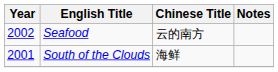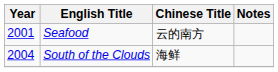 <table class="wikitable">
 <tr>
 <th align="left" valign="top" width="40">Year</th>
 <th align="left" valign="top">English Title</th>
 <th align="left" valign="top">Chinese Title</th>
 <th align="left" valign="top">Notes</th>
 </tr>
 <tr>
-<td align="left" valign="top"><a href='#'>2002</a></td>
+<td align="left" valign="top"><a href='#'>2001</a></td>
 <td align="left" valign="top"><em><a href='#'>Seafood</a></em></td>
 <td align="left" valign="top">云的南方</td>
 <td align="left" valign="top"></td>
 </tr>
 <tr>
-<td align="left" valign="top"><a href='#'>2001</a></td>
+<td align="left" valign="top"><a href='#'>2004</a></td>
 <td align="left" valign="top"><em><a href='#'>South of the Clouds</a></em></td>
 <td align="left" valign="top">海鲜</td>
 <td align="left" valign="top"></td>
 </tr>
 <tr>
 </tr>
 </table>
